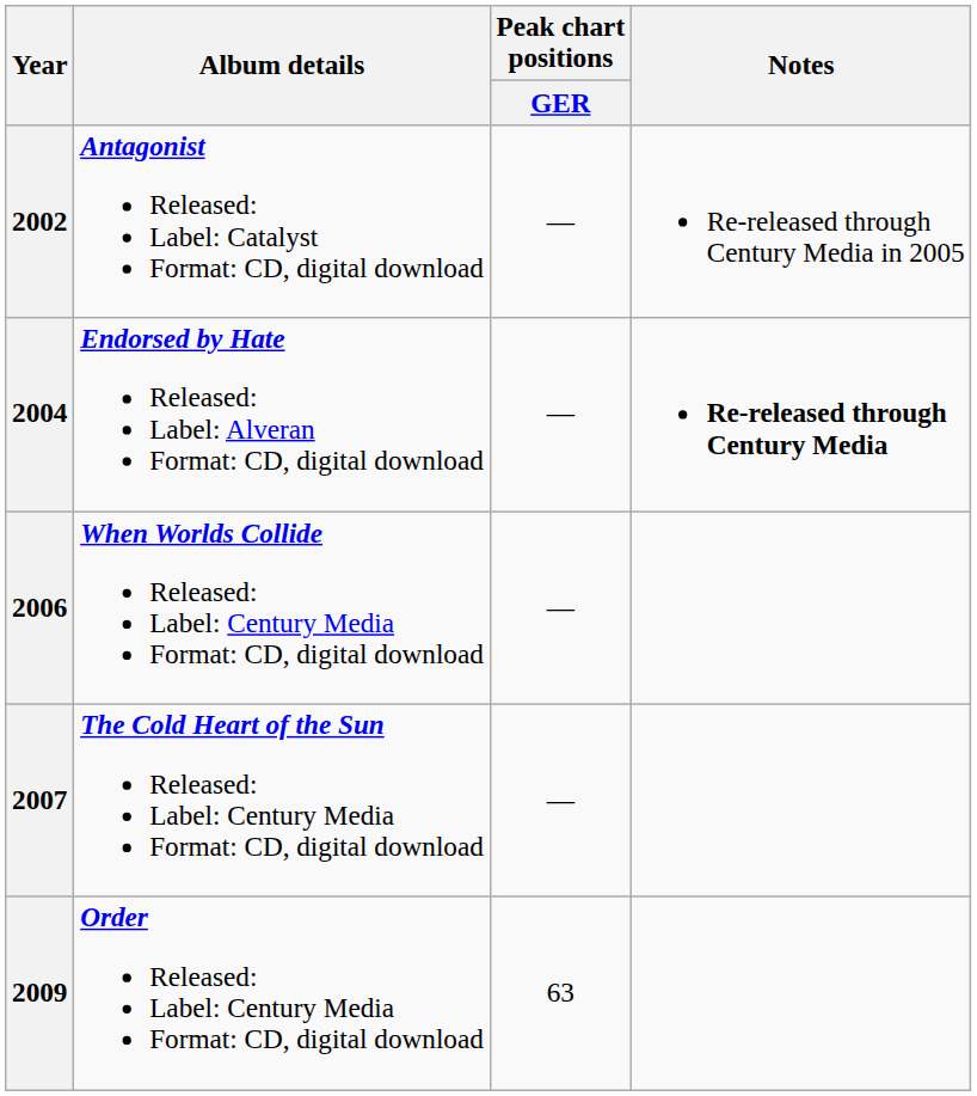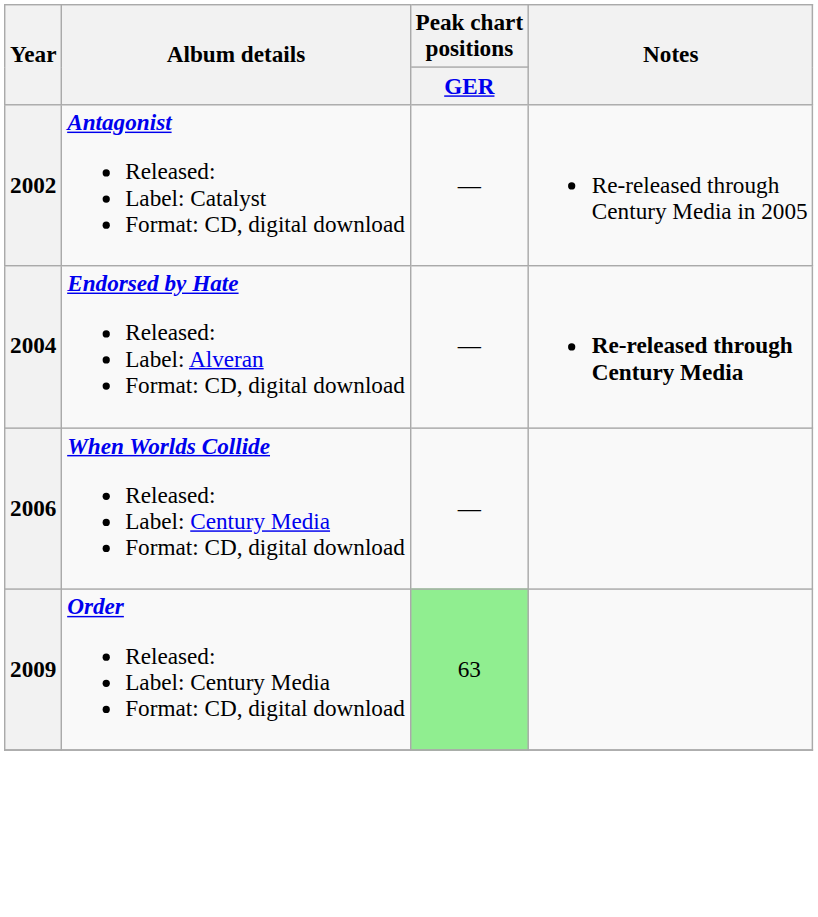 <table class="wikitable plainrowheaders" style="text-align:center;">
 <tr>
 <th rowspan="2">Year</th>
 <th rowspan="2">Album details</th>
 <th colspan="1">Peak chart<br>positions</th>
 <th rowspan="2">Notes</th>
 </tr>
 <tr>
 <th><a href='#'>GER</a><br></th>
 </tr>
 <tr>
 <th scope="row">2002</th>
 <td align=left><strong><em><a href='#'>Antagonist</a></em></strong><br><ul><li>Released: </li><li>Label: Catalyst</li><li>Format: CD, digital download</li></ul></td>
 <td>—</td>
 <td align=left><br><ul><li>Re-released through<br>Century Media in 2005</li></ul></td>
 </tr>
 <tr>
 <th scope="row">2004</th>
 <td align=left><strong><em><a href='#'>Endorsed by Hate</a></em></strong><br><ul><li>Released: </li><li>Label: <a href='#'>Alveran</a></li><li>Format: CD, digital download</li></ul></td>
 <td>—</td>
 <td align=left><strong><br><ul><li>Re-released through<br>Century Media</li></ul></strong></td>
 </tr>
 <tr>
 <th scope="row">2006</th>
 <td align=left><strong><em><a href='#'>When Worlds Collide</a></em></strong><br><ul><li>Released: </li><li>Label: <a href='#'>Century Media</a></li><li>Format: CD, digital download</li></ul></td>
 <td>—</td>
 <td></td>
 </tr>
 <tr>
-<th scope="row">2007</th>
-<td align=left><strong><em><a href='#'>The Cold Heart of the Sun</a></em></strong><br><ul><li>Released: </li><li>Label: Century Media</li><li>Format: CD, digital download</li></ul></td>
-<td>—</td>
-<td></td>
-</tr>
-<tr>
 <th scope="row">2009</th>
 <td align=left><strong><em><a href='#'>Order</a></em></strong><br><ul><li>Released: </li><li>Label: Century Media</li><li>Format: CD, digital download</li></ul></td>
-<td>63</td>
+<td style="background: lightgreen;">63</td>
 <td></td>
 </tr>
 <tr>
 </tr>
 </table>
